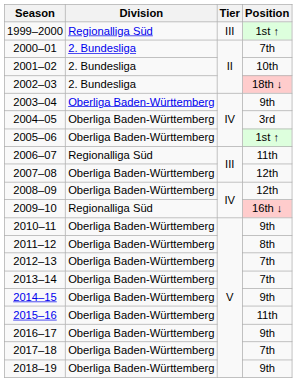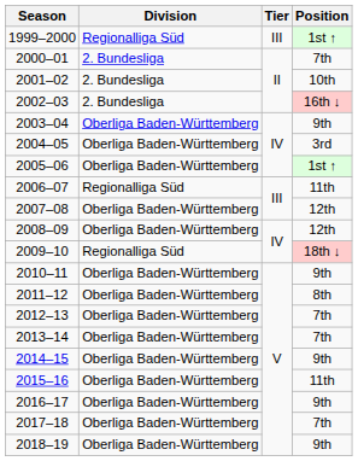 <table class="wikitable">
 <tr>
 <th>Season</th>
 <th>Division</th>
 <th>Tier</th>
 <th>Position</th>
 </tr>
 <tr align="center">
 <td>1999–2000</td>
 <td align="left"><a href='#'>Regionalliga Süd</a></td>
 <td>III</td>
 <td style="background:#ddffdd">1st ↑</td>
 </tr>
 <tr align="center">
 <td>2000–01</td>
 <td align="left"><a href='#'>2. Bundesliga</a></td>
 <td rowspan=3>II</td>
 <td>7th</td>
 </tr>
 <tr align="center">
 <td>2001–02</td>
 <td align="left">2. Bundesliga</td>
 <td>10th</td>
 </tr>
 <tr align="center">
 <td>2002–03</td>
 <td align="left">2. Bundesliga</td>
-<td style="background:#ffcccc">18th ↓</td>
+<td style="background:#ffcccc">16th ↓</td>
 </tr>
 <tr align="center">
 <td>2003–04</td>
 <td align="left"><a href='#'>Oberliga Baden-Württemberg</a></td>
 <td rowspan=3>IV</td>
 <td>9th</td>
 </tr>
 <tr align="center">
 <td>2004–05</td>
 <td align="left">Oberliga Baden-Württemberg</td>
 <td>3rd</td>
 </tr>
 <tr align="center">
 <td>2005–06</td>
 <td align="left">Oberliga Baden-Württemberg</td>
 <td style="background:#ddffdd">1st ↑</td>
 </tr>
 <tr align="center">
 <td>2006–07</td>
 <td align="left">Regionalliga Süd</td>
 <td rowspan=2>III</td>
 <td>11th</td>
 </tr>
 <tr align="center">
 <td>2007–08</td>
 <td align="left">Oberliga Baden-Württemberg</td>
 <td>12th</td>
 </tr>
 <tr align="center">
 <td>2008–09</td>
 <td align="left">Oberliga Baden-Württemberg</td>
 <td rowspan=2>IV</td>
 <td>12th</td>
 </tr>
 <tr align="center">
 <td>2009–10</td>
 <td align="left">Regionalliga Süd</td>
-<td style="background:#ffcccc">16th ↓</td>
+<td style="background:#ffcccc">18th ↓</td>
 </tr>
 <tr align="center">
 <td>2010–11</td>
 <td align="left">Oberliga Baden-Württemberg</td>
 <td rowspan=9>V</td>
 <td>9th</td>
 </tr>
 <tr align="center">
 <td>2011–12</td>
 <td align="left">Oberliga Baden-Württemberg</td>
 <td>8th</td>
 </tr>
 <tr align="center">
 <td>2012–13</td>
 <td align="left">Oberliga Baden-Württemberg</td>
 <td>7th</td>
 </tr>
 <tr align="center">
 <td>2013–14</td>
 <td align="left">Oberliga Baden-Württemberg</td>
 <td>7th</td>
 </tr>
 <tr align="center">
 <td><a href='#'>2014–15</a></td>
 <td align="left">Oberliga Baden-Württemberg</td>
 <td>9th</td>
 </tr>
 <tr align="center">
 <td><a href='#'>2015–16</a></td>
 <td align="left">Oberliga Baden-Württemberg</td>
 <td>11th</td>
 </tr>
 <tr align="center">
 <td>2016–17</td>
 <td align="left">Oberliga Baden-Württemberg</td>
 <td>9th</td>
 </tr>
 <tr align="center">
 <td>2017–18</td>
 <td align="left">Oberliga Baden-Württemberg</td>
 <td>7th</td>
 </tr>
 <tr align="center">
 <td>2018–19</td>
 <td align="left">Oberliga Baden-Württemberg</td>
 <td>9th</td>
 </tr>
 </table>
